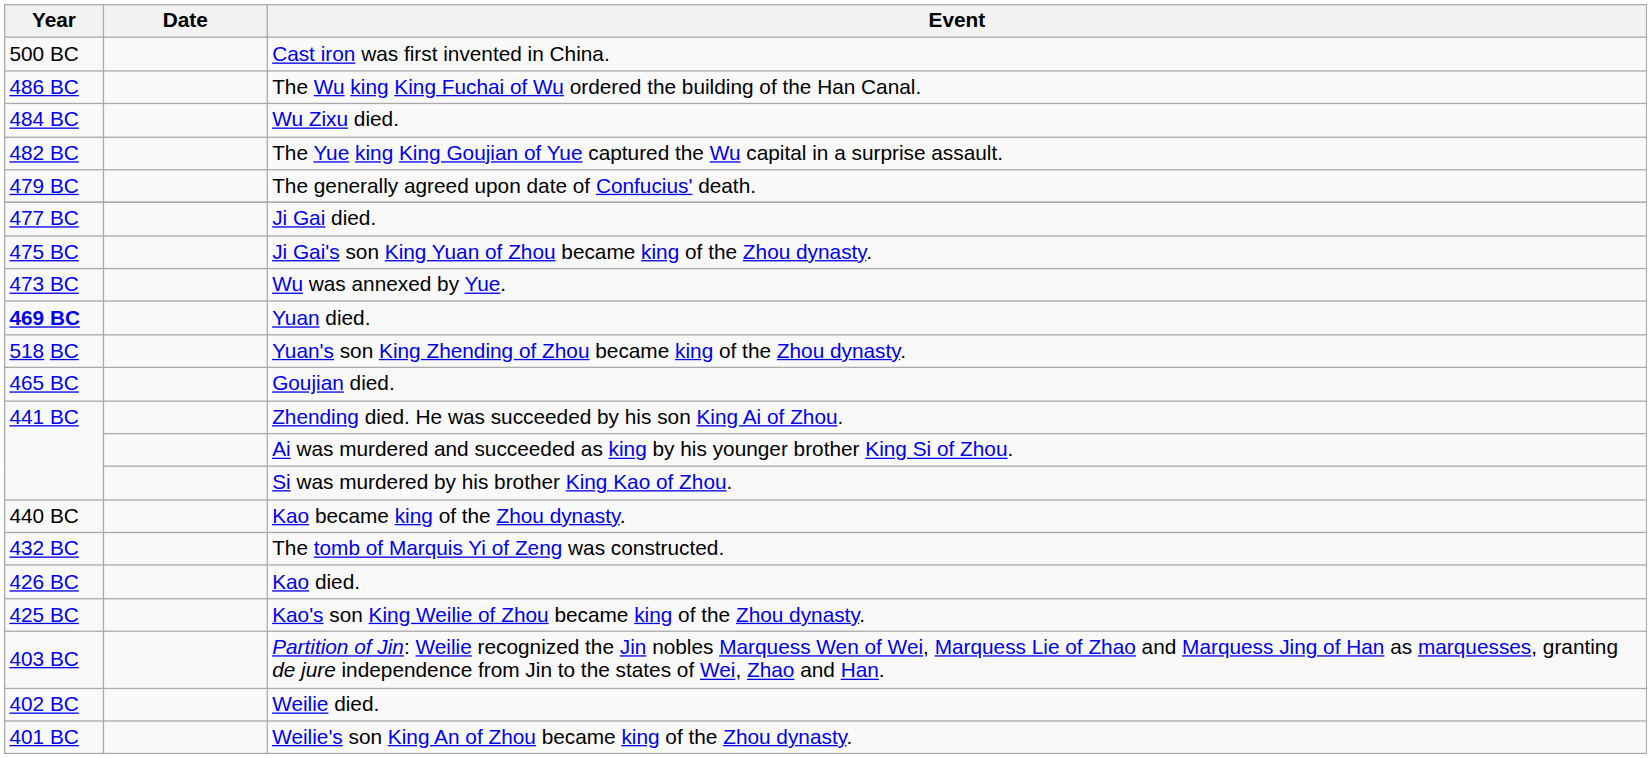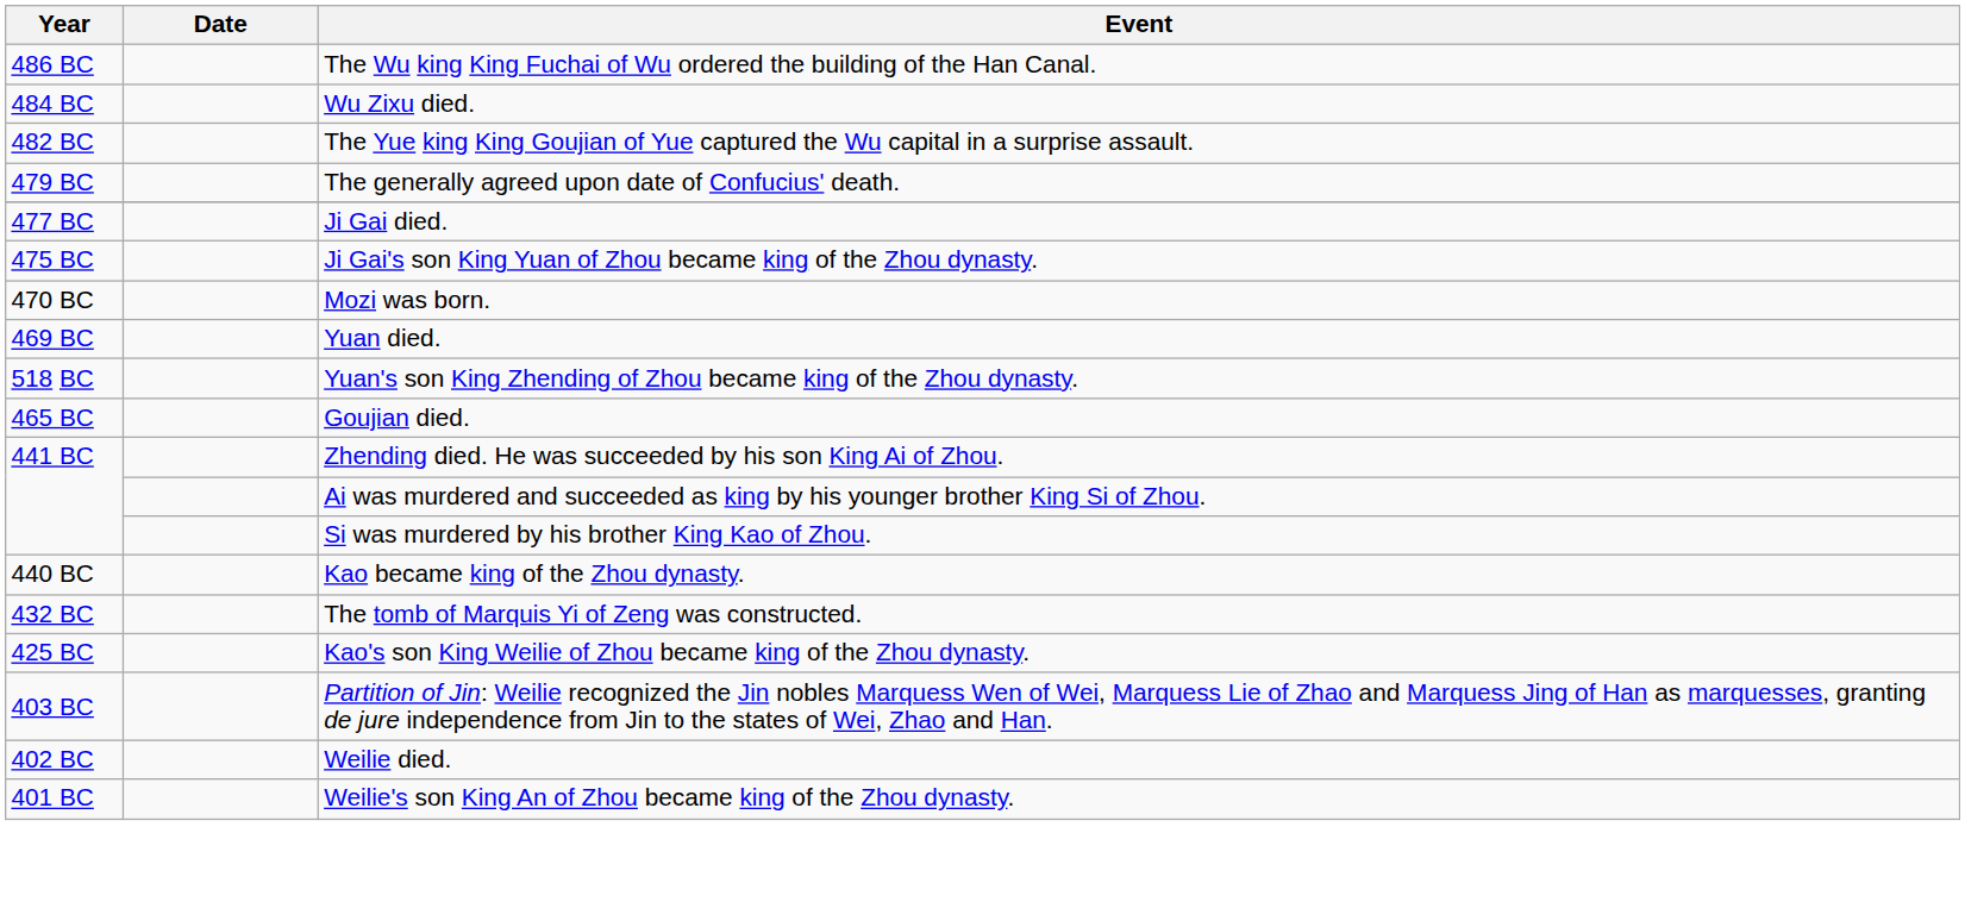 <table class="wikitable" width="100%">
 <tr>
 <th style="width:6%">Year</th>
 <th style="width:10%">Date</th>
 <th>Event</th>
-</tr>
-<tr>
-<td>500 BC</td>
-<td></td>
-<td><a href='#'>Cast iron</a> was first invented in China.</td>
 </tr>
 <tr>
 <td><a href='#'>486 BC</a></td>
 <td></td>
 <td>The <a href='#'>Wu</a> <a href='#'>king</a> <a href='#'>King Fuchai of Wu</a> ordered the building of the Han Canal.</td>
 </tr>
 <tr>
 <td><a href='#'>484 BC</a></td>
 <td></td>
 <td><a href='#'>Wu Zixu</a> died.</td>
 </tr>
 <tr>
 <td><a href='#'>482 BC</a></td>
 <td></td>
 <td>The <a href='#'>Yue</a> <a href='#'>king</a> <a href='#'>King Goujian of Yue</a> captured the <a href='#'>Wu</a> capital in a surprise assault.</td>
 </tr>
 <tr>
 <td><a href='#'>479 BC</a></td>
 <td></td>
 <td>The generally agreed upon date of <a href='#'>Confucius'</a> death.</td>
 </tr>
 <tr>
 </tr>
 <tr>
 <td><a href='#'>477 BC</a></td>
 <td></td>
 <td><a href='#'>Ji Gai</a> died.</td>
 </tr>
 <tr>
 <td><a href='#'>475 BC</a></td>
 <td></td>
 <td><a href='#'>Ji Gai's</a> son <a href='#'>King Yuan of Zhou</a> became <a href='#'>king</a> of the <a href='#'>Zhou dynasty</a>.</td>
 </tr>
 <tr>
-<td><a href='#'>473 BC</a></td>
+<td>470 BC</td>
 <td></td>
-<td><a href='#'>Wu</a> was annexed by <a href='#'>Yue</a>.</td>
+<td><a href='#'>Mozi</a> was born.</td>
 </tr>
 <tr>
-<td><strong><a href='#'>469 BC</a></strong></td>
+<td><a href='#'>469 BC</a></td>
 <td></td>
 <td><a href='#'>Yuan</a> died.</td>
 </tr>
 <tr>
 <td 518 BC><a href='#'>518</a> <a href='#'>BC</a></td>
 <td></td>
 <td><a href='#'>Yuan's</a> son <a href='#'>King Zhending of Zhou</a> became <a href='#'>king</a> of the <a href='#'>Zhou dynasty</a>.</td>
 </tr>
 <tr>
 <td><a href='#'>465 BC</a></td>
 <td></td>
 <td><a href='#'>Goujian</a> died.</td>
 </tr>
 <tr>
 <td rowspan="3" valign="top"><a href='#'>441 BC</a></td>
 <td></td>
 <td><a href='#'>Zhending</a> died.  He was succeeded by his son <a href='#'>King Ai of Zhou</a>.</td>
 </tr>
 <tr>
 <td></td>
 <td><a href='#'>Ai</a> was murdered and succeeded as <a href='#'>king</a> by his younger brother <a href='#'>King Si of Zhou</a>.</td>
 </tr>
 <tr>
 <td></td>
 <td><a href='#'>Si</a> was murdered by his brother <a href='#'>King Kao of Zhou</a>.</td>
 </tr>
 <tr>
 <td>440 BC</td>
 <td></td>
 <td><a href='#'>Kao</a> became <a href='#'>king</a> of the <a href='#'>Zhou dynasty</a>.</td>
 </tr>
 <tr>
 <td><a href='#'>432 BC</a></td>
 <td></td>
 <td>The <a href='#'>tomb of Marquis Yi of Zeng</a> was constructed.</td>
 </tr>
 <tr>
-<td><a href='#'>426 BC</a></td>
-<td></td>
-<td><a href='#'>Kao</a> died.</td>
-</tr>
-<tr>
 <td><a href='#'>425 BC</a></td>
 <td></td>
 <td><a href='#'>Kao's</a> son <a href='#'>King Weilie of Zhou</a> became <a href='#'>king</a> of the <a href='#'>Zhou dynasty</a>.</td>
 </tr>
 <tr>
 <td><a href='#'>403 BC</a></td>
 <td></td>
 <td><em><a href='#'>Partition of Jin</a></em>: <a href='#'>Weilie</a> recognized the <a href='#'>Jin</a> nobles <a href='#'>Marquess Wen of Wei</a>, <a href='#'>Marquess Lie of Zhao</a> and <a href='#'>Marquess Jing of Han</a> as <a href='#'>marquesses</a>, granting <em>de jure</em> independence from Jin to the states of <a href='#'>Wei</a>, <a href='#'>Zhao</a> and <a href='#'>Han</a>.</td>
 </tr>
 <tr>
 <td><a href='#'>402 BC</a></td>
 <td></td>
 <td><a href='#'>Weilie</a> died.</td>
 </tr>
 <tr>
 <td><a href='#'>401 BC</a></td>
 <td></td>
 <td><a href='#'>Weilie's</a> son <a href='#'>King An of Zhou</a> became <a href='#'>king</a> of the <a href='#'>Zhou dynasty</a>.</td>
 </tr>
 </table>
